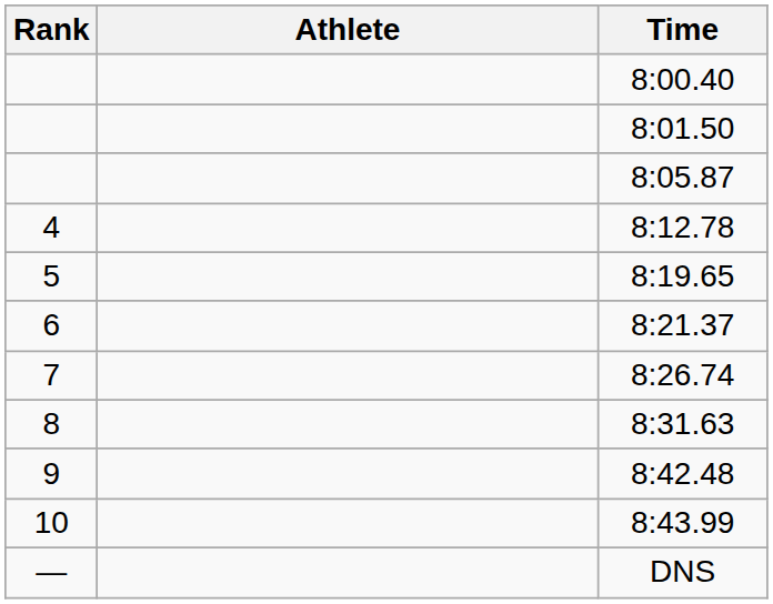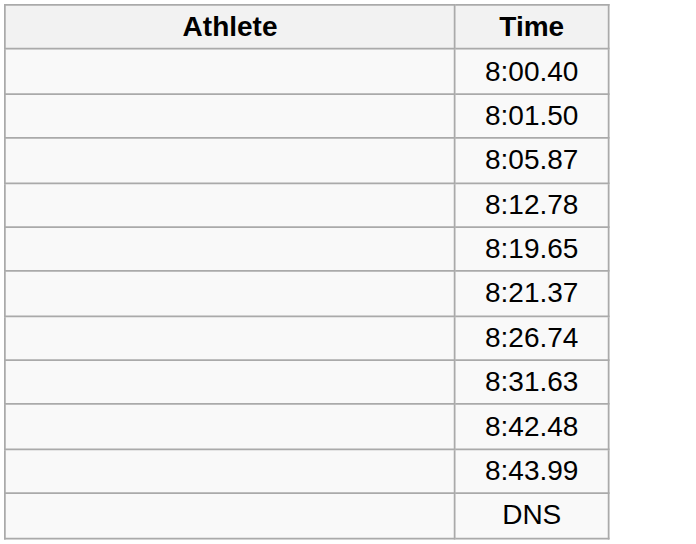 <table class=wikitable style="text-align:center">
 <tr>
-<th width=40>Rank</th>
 <th width=250>Athlete</th>
 <th width=80>Time</th>
 </tr>
 <tr>
-<td></td>
 <td align=left></td>
 <td>8:00.40</td>
 </tr>
 <tr>
-<td></td>
 <td align=left></td>
 <td>8:01.50</td>
 </tr>
 <tr>
-<td></td>
 <td align=left></td>
 <td>8:05.87</td>
 </tr>
 <tr>
-<td>4</td>
 <td align=left></td>
 <td>8:12.78</td>
 </tr>
 <tr>
-<td>5</td>
 <td align=left></td>
 <td>8:19.65</td>
 </tr>
 <tr>
-<td>6</td>
 <td align=left></td>
 <td>8:21.37</td>
 </tr>
 <tr>
-<td>7</td>
 <td align=left></td>
 <td>8:26.74</td>
 </tr>
 <tr>
-<td>8</td>
 <td align=left></td>
 <td>8:31.63</td>
 </tr>
 <tr>
-<td>9</td>
 <td align=left></td>
 <td>8:42.48</td>
 </tr>
 <tr>
-<td>10</td>
 <td align=left></td>
 <td>8:43.99</td>
 </tr>
 <tr>
-<td>—</td>
 <td align=left></td>
 <td>DNS</td>
 </tr>
 </table>
